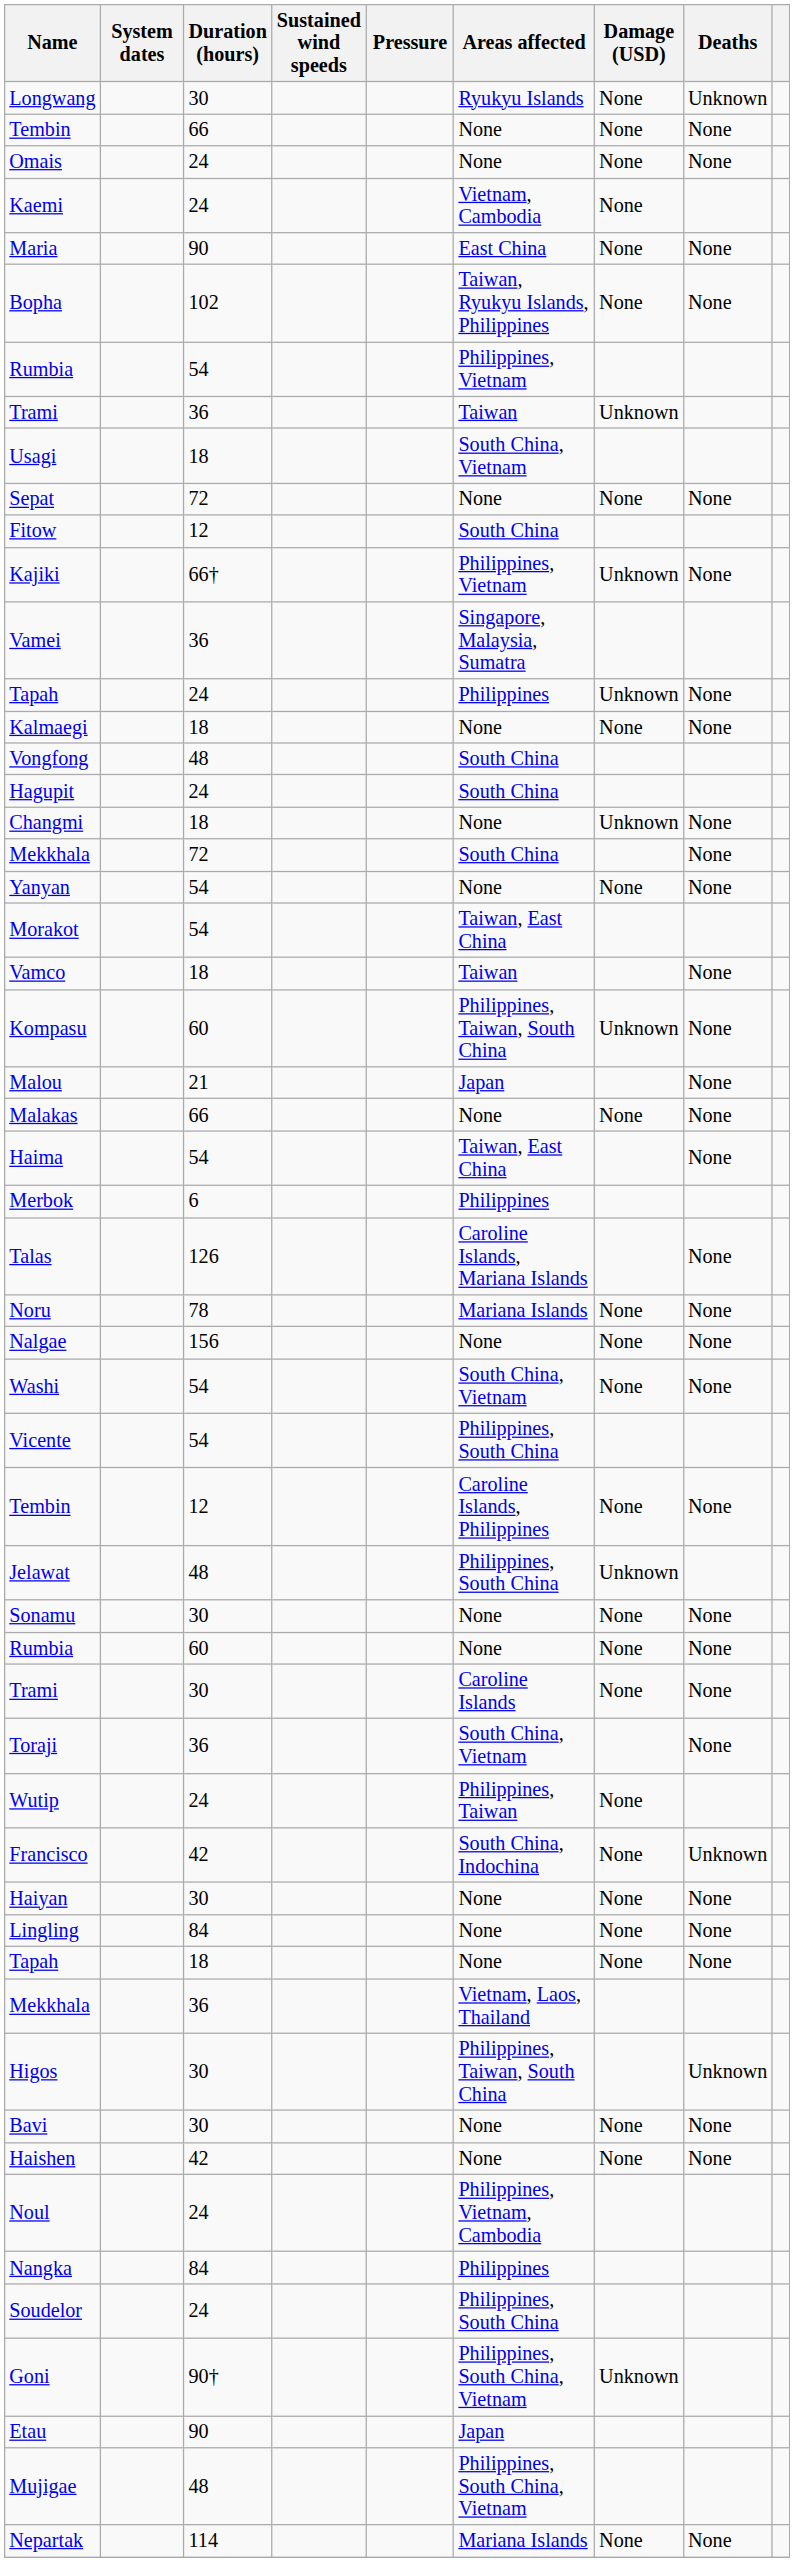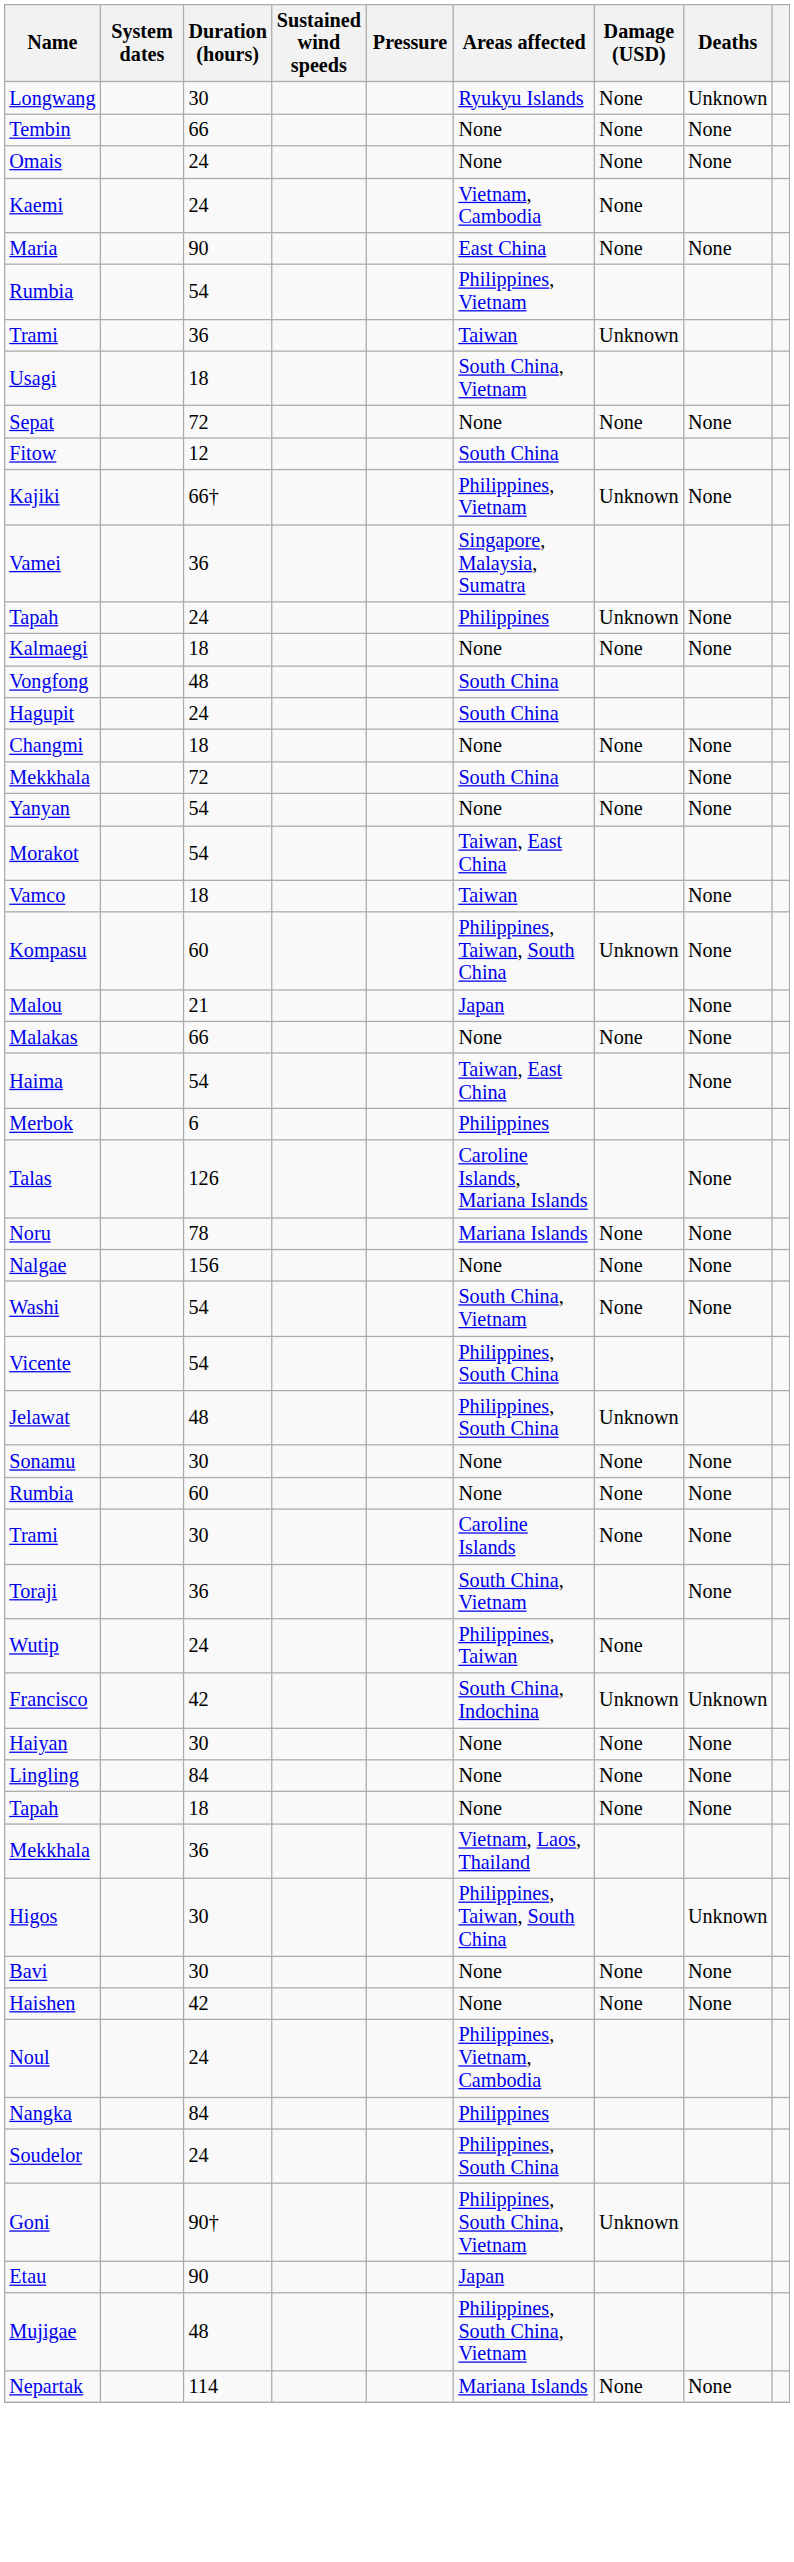 <table class="wikitable sortable" width="100%">
 <tr>
 <th scope="col" width="7.5%">Name</th>
 <th scope="col" width="15%">System dates</th>
 <th scope="col" width="5%">Duration<br>(hours)</th>
 <th scope="col" width="12.5%">Sustained<br>wind speeds</th>
 <th scope="col" width="12.5%">Pressure</th>
 <th scope="col" width="30%" class="unsortable">Areas affected</th>
 <th scope="col" width="5%">Damage<br>(USD)</th>
 <th scope="col" width="7.5%">Deaths</th>
 <th scope="col" width="5%" class="unsortable"></th>
 </tr>
 <tr>
 <td><a href='#'>Longwang</a></td>
 <td></td>
 <td>30</td>
 <td></td>
 <td></td>
 <td><a href='#'>Ryukyu Islands</a></td>
 <td>None</td>
 <td>Unknown</td>
 <td></td>
 </tr>
 <tr>
 <td><a href='#'>Tembin</a></td>
 <td></td>
 <td>66</td>
 <td></td>
 <td></td>
 <td>None</td>
 <td>None</td>
 <td>None</td>
 <td></td>
 </tr>
 <tr>
 <td><a href='#'>Omais</a></td>
 <td></td>
 <td>24</td>
 <td></td>
 <td></td>
 <td>None</td>
 <td>None</td>
 <td>None</td>
 <td></td>
 </tr>
 <tr>
 <td><a href='#'>Kaemi</a></td>
 <td></td>
 <td>24</td>
 <td></td>
 <td></td>
 <td><a href='#'>Vietnam</a>, <a href='#'>Cambodia</a></td>
 <td>None</td>
 <td></td>
 <td></td>
 </tr>
 <tr>
 <td><a href='#'>Maria</a></td>
 <td></td>
 <td>90</td>
 <td></td>
 <td></td>
 <td><a href='#'>East China</a></td>
-<td>None</td>
-<td>None</td>
-<td></td>
-</tr>
-<tr>
-<td><a href='#'>Bopha</a></td>
-<td></td>
-<td>102</td>
-<td></td>
-<td></td>
-<td><a href='#'>Taiwan</a>, <a href='#'>Ryukyu Islands</a>, <a href='#'>Philippines</a></td>
 <td>None</td>
 <td>None</td>
 <td></td>
 </tr>
 <tr>
 <td><a href='#'>Rumbia</a></td>
 <td></td>
 <td>54</td>
 <td></td>
 <td></td>
 <td><a href='#'>Philippines</a>, <a href='#'>Vietnam</a></td>
 <td></td>
 <td></td>
 <td></td>
 </tr>
 <tr>
 <td><a href='#'>Trami</a></td>
 <td></td>
 <td>36</td>
 <td></td>
 <td></td>
 <td><a href='#'>Taiwan</a></td>
 <td>Unknown</td>
 <td></td>
 <td></td>
 </tr>
 <tr>
 <td><a href='#'>Usagi</a></td>
 <td></td>
 <td>18</td>
 <td></td>
 <td></td>
 <td><a href='#'>South China</a>, <a href='#'>Vietnam</a></td>
 <td></td>
 <td></td>
 <td></td>
 </tr>
 <tr>
 <td><a href='#'>Sepat</a></td>
 <td></td>
 <td>72</td>
 <td></td>
 <td></td>
 <td>None</td>
 <td>None</td>
 <td>None</td>
 <td></td>
 </tr>
 <tr>
 <td><a href='#'>Fitow</a></td>
 <td></td>
 <td>12</td>
 <td></td>
 <td></td>
 <td><a href='#'>South China</a></td>
 <td></td>
 <td></td>
 <td></td>
 </tr>
 <tr>
 <td><a href='#'>Kajiki</a></td>
 <td></td>
 <td>66†</td>
 <td></td>
 <td></td>
 <td><a href='#'>Philippines</a>, <a href='#'>Vietnam</a></td>
 <td>Unknown</td>
 <td>None</td>
 <td></td>
 </tr>
 <tr>
 <td><a href='#'>Vamei</a></td>
 <td></td>
 <td>36</td>
 <td></td>
 <td></td>
 <td><a href='#'>Singapore</a>, <a href='#'>Malaysia</a>, <a href='#'>Sumatra</a></td>
 <td></td>
 <td></td>
 <td></td>
 </tr>
 <tr>
 <td><a href='#'>Tapah</a></td>
 <td></td>
 <td>24</td>
 <td></td>
 <td></td>
 <td><a href='#'>Philippines</a></td>
 <td>Unknown</td>
 <td>None</td>
 <td></td>
 </tr>
 <tr>
 <td><a href='#'>Kalmaegi</a></td>
 <td></td>
 <td>18</td>
 <td></td>
 <td></td>
 <td>None</td>
 <td>None</td>
 <td>None</td>
 <td></td>
 </tr>
 <tr>
 <td><a href='#'>Vongfong</a></td>
 <td></td>
 <td>48</td>
 <td></td>
 <td></td>
 <td><a href='#'>South China</a></td>
 <td></td>
 <td></td>
 <td></td>
 </tr>
 <tr>
 <td><a href='#'>Hagupit</a></td>
 <td></td>
 <td>24</td>
 <td></td>
 <td></td>
 <td><a href='#'>South China</a></td>
 <td></td>
 <td></td>
 <td></td>
 </tr>
 <tr>
 <td><a href='#'>Changmi</a></td>
 <td></td>
 <td>18</td>
 <td></td>
 <td></td>
 <td>None</td>
-<td>Unknown</td>
+<td>None</td>
 <td>None</td>
 <td></td>
 </tr>
 <tr>
 <td><a href='#'>Mekkhala</a></td>
 <td></td>
 <td>72</td>
 <td></td>
 <td></td>
 <td><a href='#'>South China</a></td>
 <td></td>
 <td>None</td>
 <td></td>
 </tr>
 <tr>
 <td><a href='#'>Yanyan</a></td>
 <td></td>
 <td>54</td>
 <td></td>
 <td></td>
 <td>None</td>
 <td>None</td>
 <td>None</td>
 <td></td>
 </tr>
 <tr>
 <td><a href='#'>Morakot</a></td>
 <td></td>
 <td>54</td>
 <td></td>
 <td></td>
 <td><a href='#'>Taiwan</a>, <a href='#'>East China</a></td>
 <td></td>
 <td></td>
 <td></td>
 </tr>
 <tr>
 <td><a href='#'>Vamco</a></td>
 <td></td>
 <td>18</td>
 <td></td>
 <td></td>
 <td><a href='#'>Taiwan</a></td>
 <td></td>
 <td>None</td>
 <td></td>
 </tr>
 <tr>
 <td><a href='#'>Kompasu</a></td>
 <td></td>
 <td>60</td>
 <td></td>
 <td></td>
 <td><a href='#'>Philippines</a>, <a href='#'>Taiwan</a>, <a href='#'>South China</a></td>
 <td>Unknown</td>
 <td>None</td>
 <td></td>
 </tr>
 <tr>
 <td><a href='#'>Malou</a></td>
 <td></td>
 <td>21</td>
 <td></td>
 <td></td>
 <td><a href='#'>Japan</a></td>
 <td></td>
 <td>None</td>
 <td></td>
 </tr>
 <tr>
 <td><a href='#'>Malakas</a></td>
 <td></td>
 <td>66</td>
 <td></td>
 <td></td>
 <td>None</td>
 <td>None</td>
 <td>None</td>
 <td></td>
 </tr>
 <tr>
 <td><a href='#'>Haima</a></td>
 <td></td>
 <td>54</td>
 <td></td>
 <td></td>
 <td><a href='#'>Taiwan</a>, <a href='#'>East China</a></td>
 <td></td>
 <td>None</td>
 <td></td>
 </tr>
 <tr>
 <td><a href='#'>Merbok</a></td>
 <td></td>
 <td>6</td>
 <td></td>
 <td></td>
 <td><a href='#'>Philippines</a></td>
 <td></td>
 <td></td>
 <td></td>
 </tr>
 <tr>
 <td><a href='#'>Talas</a></td>
 <td></td>
 <td>126</td>
 <td></td>
 <td></td>
 <td><a href='#'>Caroline Islands</a>, <a href='#'>Mariana Islands</a></td>
 <td></td>
 <td>None</td>
 <td></td>
 </tr>
 <tr>
 <td><a href='#'>Noru</a></td>
 <td></td>
 <td>78</td>
 <td></td>
 <td></td>
 <td><a href='#'>Mariana Islands</a></td>
 <td>None</td>
 <td>None</td>
 <td></td>
 </tr>
 <tr>
 <td><a href='#'>Nalgae</a></td>
 <td></td>
 <td>156</td>
 <td></td>
 <td></td>
 <td>None</td>
 <td>None</td>
 <td>None</td>
 <td></td>
 </tr>
 <tr>
 <td><a href='#'>Washi</a></td>
 <td></td>
 <td>54</td>
 <td></td>
 <td></td>
 <td><a href='#'>South China</a>, <a href='#'>Vietnam</a></td>
 <td>None</td>
 <td>None</td>
 <td></td>
 </tr>
 <tr>
 <td><a href='#'>Vicente</a></td>
 <td></td>
 <td>54</td>
 <td></td>
 <td></td>
 <td><a href='#'>Philippines</a>, <a href='#'>South China</a></td>
 <td></td>
 <td></td>
 <td></td>
 </tr>
 <tr>
-<td><a href='#'>Tembin</a></td>
-<td></td>
-<td>12</td>
-<td></td>
-<td></td>
-<td><a href='#'>Caroline Islands</a>, <a href='#'>Philippines</a></td>
-<td>None</td>
-<td>None</td>
-<td></td>
-</tr>
-<tr>
 <td><a href='#'>Jelawat</a></td>
 <td></td>
 <td>48</td>
 <td></td>
 <td></td>
 <td><a href='#'>Philippines</a>, <a href='#'>South China</a></td>
 <td>Unknown</td>
 <td></td>
 <td></td>
 </tr>
 <tr>
 <td><a href='#'>Sonamu</a></td>
 <td></td>
 <td>30</td>
 <td></td>
 <td></td>
 <td>None</td>
 <td>None</td>
 <td>None</td>
 <td></td>
 </tr>
 <tr>
 <td><a href='#'>Rumbia</a></td>
 <td></td>
 <td>60</td>
 <td></td>
 <td></td>
 <td>None</td>
 <td>None</td>
 <td>None</td>
 <td></td>
 </tr>
 <tr>
 <td><a href='#'>Trami</a></td>
 <td></td>
 <td>30</td>
 <td></td>
 <td></td>
 <td><a href='#'>Caroline Islands</a></td>
 <td>None</td>
 <td>None</td>
 <td></td>
 </tr>
 <tr>
 <td><a href='#'>Toraji</a></td>
 <td></td>
 <td>36</td>
 <td></td>
 <td></td>
 <td><a href='#'>South China</a>, <a href='#'>Vietnam</a></td>
 <td></td>
 <td>None</td>
 <td></td>
 </tr>
 <tr>
 <td><a href='#'>Wutip</a></td>
 <td></td>
 <td>24</td>
 <td></td>
 <td></td>
 <td><a href='#'>Philippines</a>, <a href='#'>Taiwan</a></td>
 <td>None</td>
 <td></td>
 <td></td>
 </tr>
 <tr>
 <td><a href='#'>Francisco</a></td>
 <td></td>
 <td>42</td>
 <td></td>
 <td></td>
 <td><a href='#'>South China</a>, <a href='#'>Indochina</a></td>
-<td>None</td>
+<td>Unknown</td>
 <td>Unknown</td>
 <td></td>
 </tr>
 <tr>
 <td><a href='#'>Haiyan</a></td>
 <td></td>
 <td>30</td>
 <td></td>
 <td></td>
 <td>None</td>
 <td>None</td>
 <td>None</td>
 <td></td>
 </tr>
 <tr>
 <td><a href='#'>Lingling</a></td>
 <td></td>
 <td>84</td>
 <td></td>
 <td></td>
 <td>None</td>
 <td>None</td>
 <td>None</td>
 <td></td>
 </tr>
 <tr>
 <td><a href='#'>Tapah</a></td>
 <td></td>
 <td>18</td>
 <td></td>
 <td></td>
 <td>None</td>
 <td>None</td>
 <td>None</td>
 <td></td>
 </tr>
 <tr>
 <td><a href='#'>Mekkhala</a></td>
 <td></td>
 <td>36</td>
 <td></td>
 <td></td>
 <td><a href='#'>Vietnam</a>, <a href='#'>Laos</a>, <a href='#'>Thailand</a></td>
 <td></td>
 <td></td>
 <td></td>
 </tr>
 <tr>
 <td><a href='#'>Higos</a></td>
 <td></td>
 <td>30</td>
 <td></td>
 <td></td>
 <td><a href='#'>Philippines</a>, <a href='#'>Taiwan</a>, <a href='#'>South China</a></td>
 <td></td>
 <td>Unknown</td>
 <td></td>
 </tr>
 <tr>
 <td><a href='#'>Bavi</a></td>
 <td></td>
 <td>30</td>
 <td></td>
 <td></td>
 <td>None</td>
 <td>None</td>
 <td>None</td>
 <td></td>
 </tr>
 <tr>
 <td><a href='#'>Haishen</a></td>
 <td></td>
 <td>42</td>
 <td></td>
 <td></td>
 <td>None</td>
 <td>None</td>
 <td>None</td>
 <td></td>
 </tr>
 <tr>
 <td><a href='#'>Noul</a></td>
 <td></td>
 <td>24</td>
 <td></td>
 <td></td>
 <td><a href='#'>Philippines</a>, <a href='#'>Vietnam</a>, <a href='#'>Cambodia</a></td>
 <td></td>
 <td></td>
 <td></td>
 </tr>
 <tr>
 <td><a href='#'>Nangka</a></td>
 <td></td>
 <td>84</td>
 <td></td>
 <td></td>
 <td><a href='#'>Philippines</a></td>
 <td></td>
 <td></td>
 <td></td>
 </tr>
 <tr>
 <td><a href='#'>Soudelor</a></td>
 <td></td>
 <td>24</td>
 <td></td>
 <td></td>
 <td><a href='#'>Philippines</a>, <a href='#'>South China</a></td>
 <td></td>
 <td></td>
 <td></td>
 </tr>
 <tr>
 <td><a href='#'>Goni</a></td>
 <td></td>
 <td>90†</td>
 <td></td>
 <td></td>
 <td><a href='#'>Philippines</a>, <a href='#'>South China</a>, <a href='#'>Vietnam</a></td>
 <td>Unknown</td>
 <td></td>
 <td></td>
 </tr>
 <tr>
 <td><a href='#'>Etau</a></td>
 <td></td>
 <td>90</td>
 <td></td>
 <td></td>
 <td><a href='#'>Japan</a></td>
 <td></td>
 <td></td>
 <td></td>
 </tr>
 <tr>
 <td><a href='#'>Mujigae</a></td>
 <td></td>
 <td>48</td>
 <td></td>
 <td></td>
 <td><a href='#'>Philippines</a>, <a href='#'>South China</a>, <a href='#'>Vietnam</a></td>
 <td></td>
 <td></td>
 <td></td>
 </tr>
 <tr>
 <td><a href='#'>Nepartak</a></td>
 <td></td>
 <td>114</td>
 <td></td>
 <td></td>
 <td><a href='#'>Mariana Islands</a></td>
 <td>None</td>
 <td>None</td>
 <td></td>
 </tr>
 <tr>
 </tr>
 </table>
